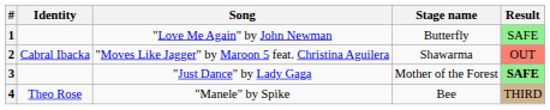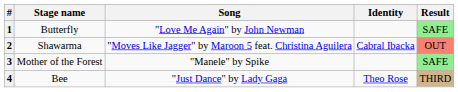 <table class="wikitable plainrowheaders" style="text-align: center;">
 <tr>
 <th>#</th>
+<th>Stage name</th>
+<th>Song</th>
 <th>Identity</th>
-<th>Song</th>
-<th>Stage name</th>
 <th>Result</th>
 </tr>
 <tr>
 <th>1</th>
+<td>Butterfly</td>
+<td>"<a href='#'>Love Me Again</a>" by <a href='#'>John Newman</a></td>
 <td></td>
-<td>"<a href='#'>Love Me Again</a>" by <a href='#'>John Newman</a></td>
-<td>Butterfly</td>
 <td bgcolor=lightgreen>SAFE</td>
 </tr>
 <tr>
 <th>2</th>
+<td>Shawarma</td>
+<td>"<a href='#'>Moves Like Jagger</a>" by <a href='#'>Maroon 5</a> feat. <a href='#'>Christina Aguilera</a></td>
 <td><a href='#'>Cabral Ibacka</a></td>
-<td>"<a href='#'>Moves Like Jagger</a>" by <a href='#'>Maroon 5</a> feat. <a href='#'>Christina Aguilera</a></td>
-<td>Shawarma</td>
 <td bgcolor=salmon>OUT</td>
 </tr>
 <tr>
 <th>3</th>
+<td>Mother of the Forest</td>
+<td>"Manele" by Spike</td>
 <td></td>
-<td>"<a href='#'>Just Dance</a>" by <a href='#'>Lady Gaga</a></td>
-<td>Mother of the Forest</td>
-<td bgcolor=lightgreen><strong>SAFE</strong></td>
+<td bgcolor=lightgreen>SAFE</td>
 </tr>
 <tr>
 <th>4</th>
+<td>Bee</td>
+<td>"<a href='#'>Just Dance</a>" by <a href='#'>Lady Gaga</a></td>
 <td><a href='#'>Theo Rose</a></td>
-<td>"Manele" by Spike</td>
-<td>Bee</td>
 <td bgcolor=tan>THIRD</td>
 </tr>
 </table>
